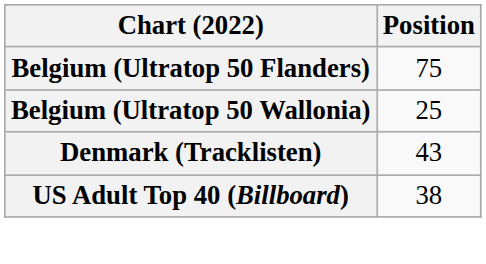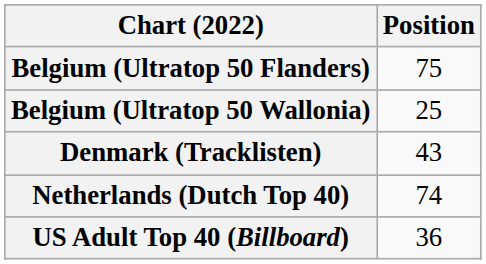 <table class="wikitable sortable plainrowheaders" style="text-align:center">
 <tr>
 <th scope="col">Chart (2022)</th>
 <th scope="col">Position</th>
 </tr>
 <tr>
 <th scope="row">Belgium (Ultratop 50 Flanders)</th>
 <td>75</td>
 </tr>
 <tr>
 <th scope="row">Belgium (Ultratop 50 Wallonia)</th>
 <td>25</td>
 </tr>
 <tr>
 <th scope="row">Denmark (Tracklisten)</th>
 <td>43</td>
 </tr>
 <tr>
+<th scope="row">Netherlands (Dutch Top 40)</th>
+<td>74</td>
+</tr>
+<tr>
 <th scope="row">US Adult Top 40 (<em>Billboard</em>)</th>
-<td>38</td>
+<td>36</td>
 </tr>
 </table>
